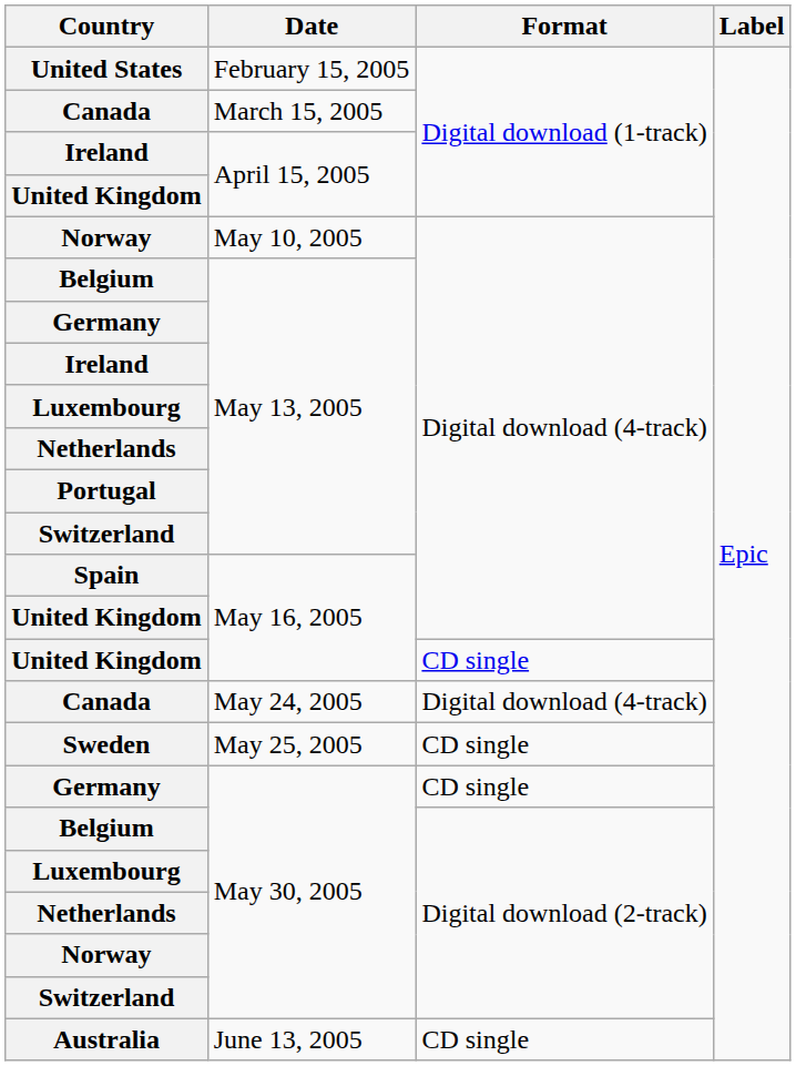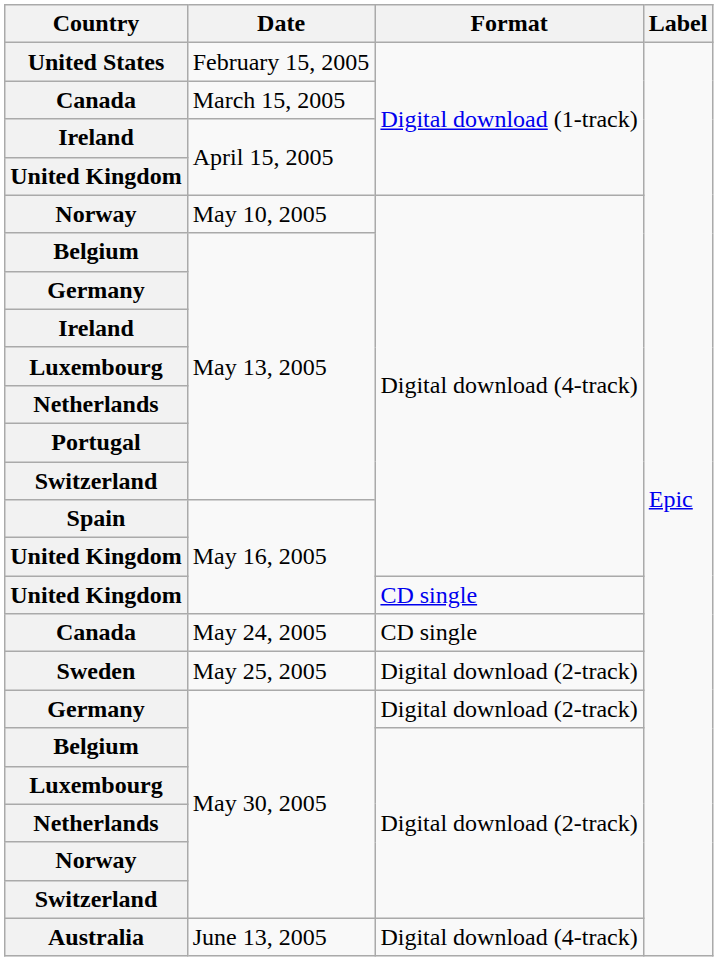 <table class="wikitable plainrowheaders">
 <tr>
 <th>Country</th>
 <th>Date</th>
 <th>Format</th>
 <th>Label</th>
 </tr>
 <tr>
 <th scope="row">United States</th>
 <td>February 15, 2005</td>
 <td rowspan="4"><a href='#'>Digital download</a> (1-track)</td>
 <td rowspan="24"><a href='#'>Epic</a></td>
 </tr>
 <tr>
 <th scope="row">Canada</th>
 <td>March 15, 2005</td>
 </tr>
 <tr>
 <th scope="row">Ireland</th>
 <td rowspan="2">April 15, 2005</td>
 </tr>
 <tr>
 <th scope="row">United Kingdom</th>
 </tr>
 <tr>
 <th scope="row">Norway</th>
 <td>May 10, 2005</td>
 <td rowspan="10">Digital download (4-track)</td>
 </tr>
 <tr>
 <th scope="row">Belgium</th>
 <td rowspan="7">May 13, 2005</td>
 </tr>
 <tr>
 <th scope="row">Germany</th>
 </tr>
 <tr>
 <th scope="row">Ireland</th>
 </tr>
 <tr>
 <th scope="row">Luxembourg</th>
 </tr>
 <tr>
 <th scope="row">Netherlands</th>
 </tr>
 <tr>
 <th scope="row">Portugal</th>
 </tr>
 <tr>
 <th scope="row">Switzerland</th>
 </tr>
 <tr>
 <th scope="row">Spain</th>
 <td rowspan="3">May 16, 2005</td>
 </tr>
 <tr>
 <th scope="row">United Kingdom</th>
 </tr>
 <tr>
 <th scope="row">United Kingdom</th>
 <td><a href='#'>CD single</a></td>
 </tr>
 <tr>
 <th scope="row">Canada</th>
 <td>May 24, 2005</td>
-<td>Digital download (4-track)</td>
+<td>CD single</td>
 </tr>
 <tr>
 <th scope="row">Sweden</th>
 <td>May 25, 2005</td>
-<td>CD single</td>
+<td>Digital download (2-track)</td>
 </tr>
 <tr>
 <th scope="row">Germany</th>
 <td rowspan="6">May 30, 2005</td>
-<td>CD single</td>
+<td>Digital download (2-track)</td>
 </tr>
 <tr>
 <th scope="row">Belgium</th>
 <td rowspan="5">Digital download (2-track)</td>
 </tr>
 <tr>
 <th scope="row">Luxembourg</th>
 </tr>
 <tr>
 <th scope="row">Netherlands</th>
 </tr>
 <tr>
 <th scope="row">Norway</th>
 </tr>
 <tr>
 <th scope="row">Switzerland</th>
 </tr>
 <tr>
 <th scope="row">Australia</th>
 <td>June 13, 2005</td>
-<td>CD single</td>
+<td>Digital download (4-track)</td>
 </tr>
 </table>
